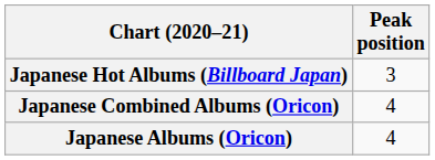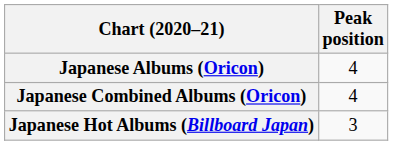 <table class="wikitable sortable plainrowheaders" style="text-align:center">
 <tr>
 <th scope="col">Chart (2020–21)</th>
 <th scope="col">Peak<br>position</th>
 </tr>
 <tr>
-<th scope="row">Japanese Hot Albums (<em><a href='#'>Billboard Japan</a></em>)</th>
-<td>3</td>
+<th scope="row">Japanese Albums (<a href='#'>Oricon</a>)</th>
+<td>4</td>
 </tr>
 <tr>
 <th scope="row">Japanese Combined Albums (<a href='#'>Oricon</a>)</th>
 <td>4</td>
 </tr>
 <tr>
-<th scope="row">Japanese Albums (<a href='#'>Oricon</a>)</th>
-<td>4</td>
+<th scope="row">Japanese Hot Albums (<em><a href='#'>Billboard Japan</a></em>)</th>
+<td>3</td>
 </tr>
 </table>
